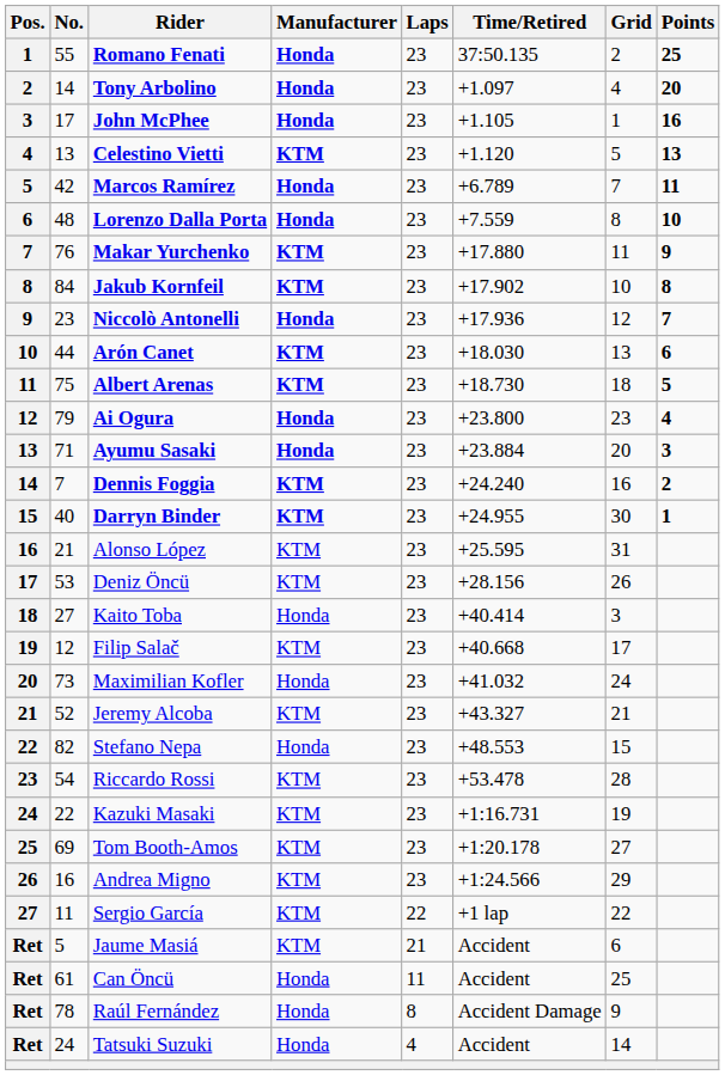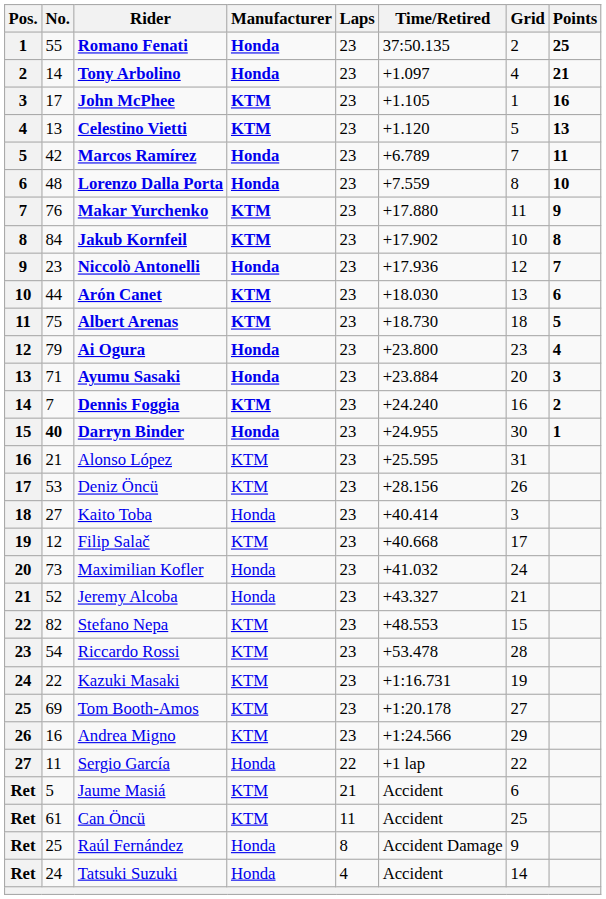 <table class="wikitable" style="font-size: 95%;">
 <tr>
 <th>Pos.</th>
 <th>No.</th>
 <th>Rider</th>
 <th>Manufacturer</th>
 <th>Laps</th>
 <th>Time/Retired</th>
 <th>Grid</th>
 <th>Points</th>
 </tr>
 <tr>
 <th>1</th>
 <td>55</td>
 <td> <strong><a href='#'>Romano Fenati</a></strong></td>
 <td><strong><a href='#'>Honda</a></strong></td>
 <td>23</td>
 <td>37:50.135</td>
 <td>2</td>
 <td><strong>25</strong></td>
 </tr>
 <tr>
 <th>2</th>
 <td>14</td>
 <td> <strong><a href='#'>Tony Arbolino</a></strong></td>
 <td><strong><a href='#'>Honda</a></strong></td>
 <td>23</td>
 <td>+1.097</td>
 <td>4</td>
-<td><strong>20</strong></td>
+<td><strong>21</strong></td>
 </tr>
 <tr>
 <th>3</th>
 <td>17</td>
 <td> <strong><a href='#'>John McPhee</a></strong></td>
-<td><strong><a href='#'>Honda</a></strong></td>
+<td><strong><a href='#'>KTM</a></strong></td>
 <td>23</td>
 <td>+1.105</td>
 <td>1</td>
 <td><strong>16</strong></td>
 </tr>
 <tr>
 <th>4</th>
 <td>13</td>
 <td> <strong><a href='#'>Celestino Vietti</a></strong></td>
 <td><strong><a href='#'>KTM</a></strong></td>
 <td>23</td>
 <td>+1.120</td>
 <td>5</td>
 <td><strong>13</strong></td>
 </tr>
 <tr>
 <th>5</th>
 <td>42</td>
 <td> <strong><a href='#'>Marcos Ramírez</a></strong></td>
 <td><strong><a href='#'>Honda</a></strong></td>
 <td>23</td>
 <td>+6.789</td>
 <td>7</td>
 <td><strong>11</strong></td>
 </tr>
 <tr>
 <th>6</th>
 <td>48</td>
 <td> <strong><a href='#'>Lorenzo Dalla Porta</a></strong></td>
 <td><strong><a href='#'>Honda</a></strong></td>
 <td>23</td>
 <td>+7.559</td>
 <td>8</td>
 <td><strong>10</strong></td>
 </tr>
 <tr>
 <th>7</th>
 <td>76</td>
 <td> <strong><a href='#'>Makar Yurchenko</a></strong></td>
 <td><strong><a href='#'>KTM</a></strong></td>
 <td>23</td>
 <td>+17.880</td>
 <td>11</td>
 <td><strong>9</strong></td>
 </tr>
 <tr>
 <th>8</th>
 <td>84</td>
 <td> <strong><a href='#'>Jakub Kornfeil</a></strong></td>
 <td><strong><a href='#'>KTM</a></strong></td>
 <td>23</td>
 <td>+17.902</td>
 <td>10</td>
 <td><strong>8</strong></td>
 </tr>
 <tr>
 <th>9</th>
 <td>23</td>
 <td> <strong><a href='#'>Niccolò Antonelli</a></strong></td>
 <td><strong><a href='#'>Honda</a></strong></td>
 <td>23</td>
 <td>+17.936</td>
 <td>12</td>
 <td><strong>7</strong></td>
 </tr>
 <tr>
 <th>10</th>
 <td>44</td>
 <td> <strong><a href='#'>Arón Canet</a></strong></td>
 <td><strong><a href='#'>KTM</a></strong></td>
 <td>23</td>
 <td>+18.030</td>
 <td>13</td>
 <td><strong>6</strong></td>
 </tr>
 <tr>
 <th>11</th>
 <td>75</td>
 <td> <strong><a href='#'>Albert Arenas</a></strong></td>
 <td><strong><a href='#'>KTM</a></strong></td>
 <td>23</td>
 <td>+18.730</td>
 <td>18</td>
 <td><strong>5</strong></td>
 </tr>
 <tr>
 <th>12</th>
 <td>79</td>
 <td> <strong><a href='#'>Ai Ogura</a></strong></td>
 <td><strong><a href='#'>Honda</a></strong></td>
 <td>23</td>
 <td>+23.800</td>
 <td>23</td>
 <td><strong>4</strong></td>
 </tr>
 <tr>
 <th>13</th>
 <td>71</td>
 <td> <strong><a href='#'>Ayumu Sasaki</a></strong></td>
 <td><strong><a href='#'>Honda</a></strong></td>
 <td>23</td>
 <td>+23.884</td>
 <td>20</td>
 <td><strong>3</strong></td>
 </tr>
 <tr>
 <th>14</th>
 <td>7</td>
 <td> <strong><a href='#'>Dennis Foggia</a></strong></td>
 <td><strong><a href='#'>KTM</a></strong></td>
 <td>23</td>
 <td>+24.240</td>
 <td>16</td>
 <td><strong>2</strong></td>
 </tr>
 <tr>
 <th>15</th>
-<td>40</td>
+<td><strong>40</strong></td>
 <td> <strong><a href='#'>Darryn Binder</a></strong></td>
-<td><strong><a href='#'>KTM</a></strong></td>
+<td><strong><a href='#'>Honda</a></strong></td>
 <td>23</td>
 <td>+24.955</td>
 <td>30</td>
 <td><strong>1</strong></td>
 </tr>
 <tr>
 <th>16</th>
 <td>21</td>
 <td> <a href='#'>Alonso López</a></td>
 <td><a href='#'>KTM</a></td>
 <td>23</td>
 <td>+25.595</td>
 <td>31</td>
 <td></td>
 </tr>
 <tr>
 <th>17</th>
 <td>53</td>
 <td> <a href='#'>Deniz Öncü</a></td>
 <td><a href='#'>KTM</a></td>
 <td>23</td>
 <td>+28.156</td>
 <td>26</td>
 <td></td>
 </tr>
 <tr>
 <th>18</th>
 <td>27</td>
 <td> <a href='#'>Kaito Toba</a></td>
 <td><a href='#'>Honda</a></td>
 <td>23</td>
 <td>+40.414</td>
 <td>3</td>
 <td></td>
 </tr>
 <tr>
 <th>19</th>
 <td>12</td>
 <td> <a href='#'>Filip Salač</a></td>
 <td><a href='#'>KTM</a></td>
 <td>23</td>
 <td>+40.668</td>
 <td>17</td>
 <td></td>
 </tr>
 <tr>
 <th>20</th>
 <td>73</td>
 <td> <a href='#'>Maximilian Kofler</a></td>
 <td><a href='#'>Honda</a></td>
 <td>23</td>
 <td>+41.032</td>
 <td>24</td>
 <td></td>
 </tr>
 <tr>
 <th>21</th>
 <td>52</td>
 <td> <a href='#'>Jeremy Alcoba</a></td>
-<td><a href='#'>KTM</a></td>
+<td><a href='#'>Honda</a></td>
 <td>23</td>
 <td>+43.327</td>
 <td>21</td>
 <td></td>
 </tr>
 <tr>
 <th>22</th>
 <td>82</td>
 <td> <a href='#'>Stefano Nepa</a></td>
-<td><a href='#'>Honda</a></td>
+<td><a href='#'>KTM</a></td>
 <td>23</td>
 <td>+48.553</td>
 <td>15</td>
 <td></td>
 </tr>
 <tr>
 <th>23</th>
 <td>54</td>
 <td> <a href='#'>Riccardo Rossi</a></td>
 <td><a href='#'>KTM</a></td>
 <td>23</td>
 <td>+53.478</td>
 <td>28</td>
 <td></td>
 </tr>
 <tr>
 <th>24</th>
 <td>22</td>
 <td> <a href='#'>Kazuki Masaki</a></td>
 <td><a href='#'>KTM</a></td>
 <td>23</td>
 <td>+1:16.731</td>
 <td>19</td>
 <td></td>
 </tr>
 <tr>
 <th>25</th>
 <td>69</td>
 <td> <a href='#'>Tom Booth-Amos</a></td>
 <td><a href='#'>KTM</a></td>
 <td>23</td>
 <td>+1:20.178</td>
 <td>27</td>
 <td></td>
 </tr>
 <tr>
 <th>26</th>
 <td>16</td>
 <td> <a href='#'>Andrea Migno</a></td>
 <td><a href='#'>KTM</a></td>
 <td>23</td>
 <td>+1:24.566</td>
 <td>29</td>
 <td></td>
 </tr>
 <tr>
 <th>27</th>
 <td>11</td>
 <td> <a href='#'>Sergio García</a></td>
-<td><a href='#'>KTM</a></td>
+<td><a href='#'>Honda</a></td>
 <td>22</td>
 <td>+1 lap</td>
 <td>22</td>
 <td></td>
 </tr>
 <tr>
 <th>Ret</th>
 <td>5</td>
 <td> <a href='#'>Jaume Masiá</a></td>
 <td><a href='#'>KTM</a></td>
 <td>21</td>
 <td>Accident</td>
 <td>6</td>
 <td></td>
 </tr>
 <tr>
 <th>Ret</th>
 <td>61</td>
 <td> <a href='#'>Can Öncü</a></td>
-<td><a href='#'>Honda</a></td>
+<td><a href='#'>KTM</a></td>
 <td>11</td>
 <td>Accident</td>
 <td>25</td>
 <td></td>
 </tr>
 <tr>
 <th>Ret</th>
-<td>78</td>
+<td>25</td>
 <td> <a href='#'>Raúl Fernández</a></td>
 <td><a href='#'>Honda</a></td>
 <td>8</td>
 <td>Accident Damage</td>
 <td>9</td>
 <td></td>
 </tr>
 <tr>
 <th>Ret</th>
 <td>24</td>
 <td> <a href='#'>Tatsuki Suzuki</a></td>
 <td><a href='#'>Honda</a></td>
 <td>4</td>
 <td>Accident</td>
 <td>14</td>
 <td></td>
 </tr>
 <tr>
 <th colspan=8></th>
 </tr>
 </table>
